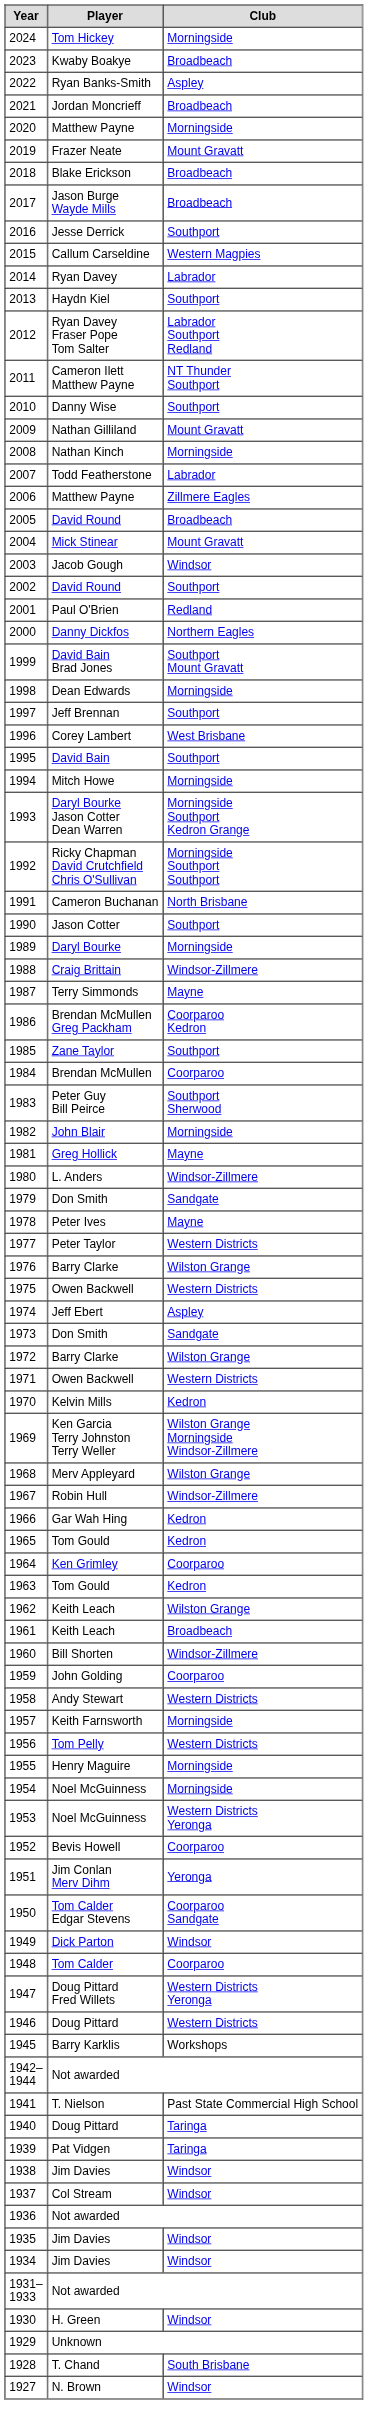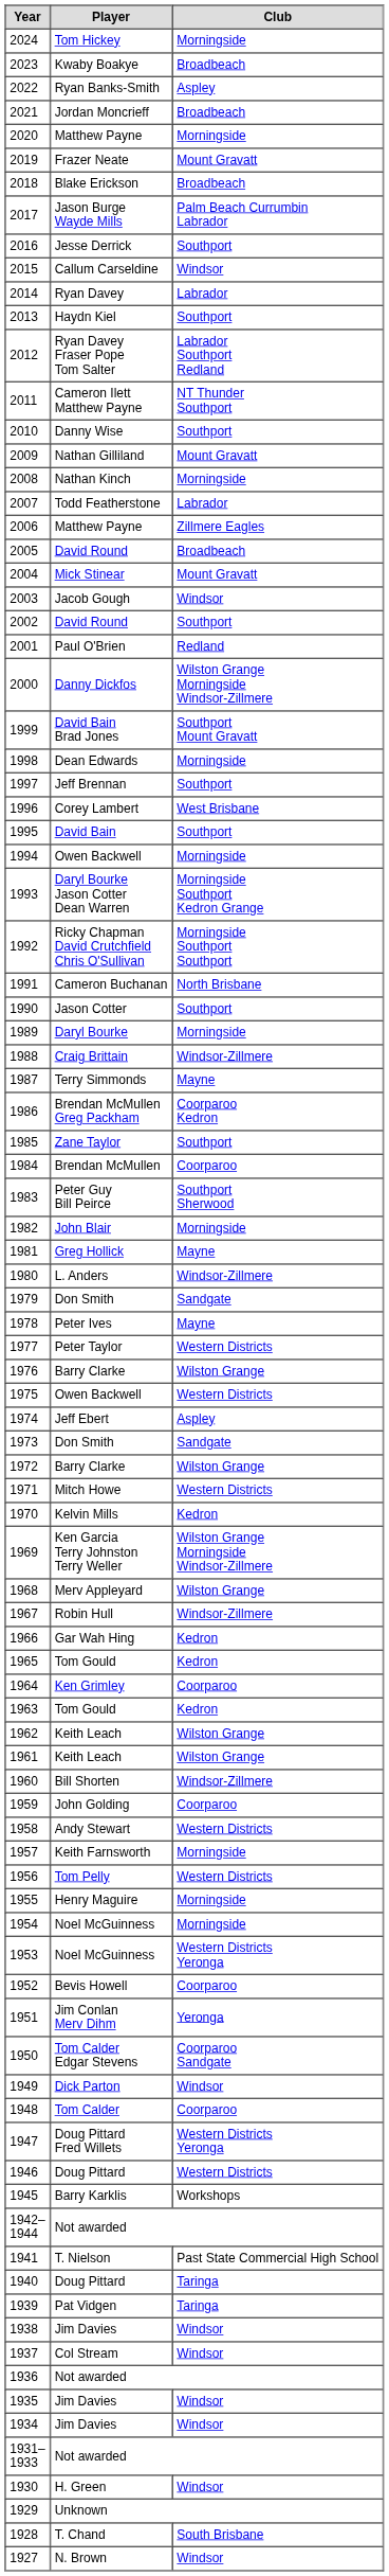 <table border="1" cellspacing="0" cellpadding="5">
 <tr bgcolor="#dddddd" align="center">
 <td><strong>Year</strong></td>
 <td><strong>Player</strong></td>
 <td><strong>Club</strong></td>
 </tr>
 <tr>
 <td>2024</td>
 <td><a href='#'>Tom Hickey</a></td>
 <td><a href='#'>Morningside</a></td>
 </tr>
 <tr>
 <td>2023</td>
 <td>Kwaby Boakye</td>
 <td><a href='#'>Broadbeach</a></td>
 </tr>
 <tr>
 <td>2022</td>
 <td>Ryan Banks-Smith</td>
 <td><a href='#'>Aspley</a></td>
 </tr>
 <tr>
 <td>2021</td>
 <td>Jordan Moncrieff</td>
 <td><a href='#'>Broadbeach</a></td>
 </tr>
 <tr>
 <td>2020</td>
 <td>Matthew Payne</td>
 <td><a href='#'>Morningside</a></td>
 </tr>
 <tr>
 <td>2019</td>
 <td>Frazer Neate</td>
 <td><a href='#'>Mount Gravatt</a></td>
 </tr>
 <tr>
 <td>2018</td>
 <td>Blake Erickson</td>
 <td><a href='#'>Broadbeach</a></td>
 </tr>
 <tr>
 <td>2017</td>
 <td>Jason Burge <br> <a href='#'>Wayde Mills</a></td>
-<td><a href='#'>Broadbeach</a></td>
+<td><a href='#'>Palm Beach Currumbin</a><br><a href='#'>Labrador</a></td>
 </tr>
 <tr>
 <td>2016</td>
 <td>Jesse Derrick</td>
 <td><a href='#'>Southport</a></td>
 </tr>
 <tr>
 <td>2015</td>
 <td>Callum Carseldine</td>
-<td><a href='#'>Western Magpies</a></td>
+<td><a href='#'>Windsor</a></td>
 </tr>
 <tr>
 <td>2014</td>
 <td>Ryan Davey</td>
 <td><a href='#'>Labrador</a></td>
 </tr>
 <tr>
 <td>2013</td>
 <td>Haydn Kiel</td>
 <td><a href='#'>Southport</a></td>
 </tr>
 <tr>
 <td>2012</td>
 <td>Ryan Davey<br>Fraser Pope<br>Tom Salter</td>
 <td><a href='#'>Labrador</a><br><a href='#'>Southport</a><br><a href='#'>Redland</a><br></td>
 </tr>
 <tr>
 <td>2011</td>
 <td>Cameron Ilett <br> Matthew Payne</td>
 <td><a href='#'>NT Thunder</a><br><a href='#'>Southport</a></td>
 </tr>
 <tr>
 <td>2010</td>
 <td>Danny Wise</td>
 <td><a href='#'>Southport</a></td>
 </tr>
 <tr>
 <td>2009</td>
 <td>Nathan Gilliland</td>
 <td><a href='#'>Mount Gravatt</a></td>
 </tr>
 <tr>
 <td>2008</td>
 <td>Nathan Kinch</td>
 <td><a href='#'>Morningside</a></td>
 </tr>
 <tr>
 <td>2007</td>
 <td>Todd Featherstone</td>
 <td><a href='#'>Labrador</a></td>
 </tr>
 <tr>
 <td>2006</td>
 <td>Matthew Payne</td>
 <td><a href='#'>Zillmere Eagles</a></td>
 </tr>
 <tr>
 <td>2005</td>
 <td><a href='#'>David Round</a></td>
 <td><a href='#'>Broadbeach</a></td>
 </tr>
 <tr>
 <td>2004</td>
 <td><a href='#'>Mick Stinear</a></td>
 <td><a href='#'>Mount Gravatt</a></td>
 </tr>
 <tr>
 <td>2003</td>
 <td>Jacob Gough</td>
 <td><a href='#'>Windsor</a></td>
 </tr>
 <tr>
 <td>2002</td>
 <td><a href='#'>David Round</a></td>
 <td><a href='#'>Southport</a></td>
 </tr>
 <tr>
 <td>2001</td>
 <td>Paul O'Brien</td>
 <td><a href='#'>Redland</a></td>
 </tr>
 <tr>
 <td>2000</td>
 <td><a href='#'>Danny Dickfos</a></td>
-<td><a href='#'>Northern Eagles</a></td>
+<td><a href='#'>Wilston Grange</a> <br> <a href='#'>Morningside</a> <br> <a href='#'>Windsor-Zillmere</a></td>
 </tr>
 <tr>
 <td>1999</td>
 <td><a href='#'>David Bain</a> <br> Brad Jones</td>
 <td><a href='#'>Southport</a> <br> <a href='#'>Mount Gravatt</a></td>
 </tr>
 <tr>
 <td>1998</td>
 <td>Dean Edwards</td>
 <td><a href='#'>Morningside</a></td>
 </tr>
 <tr>
 <td>1997</td>
 <td>Jeff Brennan</td>
 <td><a href='#'>Southport</a></td>
 </tr>
 <tr>
 <td>1996</td>
 <td>Corey Lambert</td>
 <td><a href='#'>West Brisbane</a></td>
 </tr>
 <tr>
 <td>1995</td>
 <td><a href='#'>David Bain</a></td>
 <td><a href='#'>Southport</a></td>
 </tr>
 <tr>
 <td>1994</td>
-<td>Mitch Howe</td>
+<td>Owen Backwell</td>
 <td><a href='#'>Morningside</a></td>
 </tr>
 <tr>
 <td>1993</td>
 <td><a href='#'>Daryl Bourke</a> <br> Jason Cotter <br> Dean Warren</td>
 <td><a href='#'>Morningside</a> <br> <a href='#'>Southport</a> <br> <a href='#'>Kedron Grange</a></td>
 </tr>
 <tr>
 <td>1992</td>
 <td>Ricky Chapman <br> <a href='#'>David Crutchfield</a> <br> <a href='#'>Chris O'Sullivan</a></td>
 <td><a href='#'>Morningside</a> <br> <a href='#'>Southport</a> <br> <a href='#'>Southport</a></td>
 </tr>
 <tr>
 <td>1991</td>
 <td>Cameron Buchanan</td>
 <td><a href='#'>North Brisbane</a></td>
 </tr>
 <tr>
 <td>1990</td>
 <td>Jason Cotter</td>
 <td><a href='#'>Southport</a></td>
 </tr>
 <tr>
 <td>1989</td>
 <td><a href='#'>Daryl Bourke</a></td>
 <td><a href='#'>Morningside</a></td>
 </tr>
 <tr>
 <td>1988</td>
 <td><a href='#'>Craig Brittain</a></td>
 <td><a href='#'>Windsor-Zillmere</a></td>
 </tr>
 <tr>
 <td>1987</td>
 <td>Terry Simmonds</td>
 <td><a href='#'>Mayne</a></td>
 </tr>
 <tr>
 <td>1986</td>
 <td>Brendan McMullen <br> <a href='#'>Greg Packham</a></td>
 <td><a href='#'>Coorparoo</a> <br> <a href='#'>Kedron</a></td>
 </tr>
 <tr>
 <td>1985</td>
 <td><a href='#'>Zane Taylor</a></td>
 <td><a href='#'>Southport</a></td>
 </tr>
 <tr>
 <td>1984</td>
 <td>Brendan McMullen</td>
 <td><a href='#'>Coorparoo</a></td>
 </tr>
 <tr>
 <td>1983</td>
 <td>Peter Guy <br> Bill Peirce</td>
 <td><a href='#'>Southport</a> <br> <a href='#'>Sherwood</a></td>
 </tr>
 <tr>
 <td>1982</td>
 <td><a href='#'>John Blair</a></td>
 <td><a href='#'>Morningside</a></td>
 </tr>
 <tr>
 <td>1981</td>
 <td><a href='#'>Greg Hollick</a></td>
 <td><a href='#'>Mayne</a></td>
 </tr>
 <tr>
 <td>1980</td>
 <td>L. Anders</td>
 <td><a href='#'>Windsor-Zillmere</a></td>
 </tr>
 <tr>
 <td>1979</td>
 <td>Don Smith</td>
 <td><a href='#'>Sandgate</a></td>
 </tr>
 <tr>
 <td>1978</td>
 <td>Peter Ives</td>
 <td><a href='#'>Mayne</a></td>
 </tr>
 <tr>
 <td>1977</td>
 <td>Peter Taylor</td>
 <td><a href='#'>Western Districts</a></td>
 </tr>
 <tr>
 <td>1976</td>
 <td>Barry Clarke</td>
 <td><a href='#'>Wilston Grange</a></td>
 </tr>
 <tr>
 <td>1975</td>
 <td>Owen Backwell</td>
 <td><a href='#'>Western Districts</a></td>
 </tr>
 <tr>
 <td>1974</td>
 <td>Jeff Ebert</td>
 <td><a href='#'>Aspley</a></td>
 </tr>
 <tr>
 <td>1973</td>
 <td>Don Smith</td>
 <td><a href='#'>Sandgate</a></td>
 </tr>
 <tr>
 <td>1972</td>
 <td>Barry Clarke</td>
 <td><a href='#'>Wilston Grange</a></td>
 </tr>
 <tr>
 <td>1971</td>
-<td>Owen Backwell</td>
+<td>Mitch Howe</td>
 <td><a href='#'>Western Districts</a></td>
 </tr>
 <tr>
 <td>1970</td>
 <td>Kelvin Mills</td>
 <td><a href='#'>Kedron</a></td>
 </tr>
 <tr>
 <td>1969</td>
 <td>Ken Garcia <br> Terry Johnston <br> Terry Weller</td>
 <td><a href='#'>Wilston Grange</a> <br> <a href='#'>Morningside</a> <br> <a href='#'>Windsor-Zillmere</a></td>
 </tr>
 <tr>
 <td>1968</td>
 <td>Merv Appleyard</td>
 <td><a href='#'>Wilston Grange</a></td>
 </tr>
 <tr>
 <td>1967</td>
 <td>Robin Hull</td>
 <td><a href='#'>Windsor-Zillmere</a></td>
 </tr>
 <tr>
 <td>1966</td>
 <td>Gar Wah Hing</td>
 <td><a href='#'>Kedron</a></td>
 </tr>
 <tr>
 <td>1965</td>
 <td>Tom Gould</td>
 <td><a href='#'>Kedron</a></td>
 </tr>
 <tr>
 <td>1964</td>
 <td><a href='#'>Ken Grimley</a></td>
 <td><a href='#'>Coorparoo</a></td>
 </tr>
 <tr>
 <td>1963</td>
 <td>Tom Gould</td>
 <td><a href='#'>Kedron</a></td>
 </tr>
 <tr>
 <td>1962</td>
 <td>Keith Leach</td>
 <td><a href='#'>Wilston Grange</a></td>
 </tr>
 <tr>
 <td>1961</td>
 <td>Keith Leach</td>
-<td><a href='#'>Broadbeach</a></td>
+<td><a href='#'>Wilston Grange</a></td>
 </tr>
 <tr>
 <td>1960</td>
 <td>Bill Shorten</td>
 <td><a href='#'>Windsor-Zillmere</a></td>
 </tr>
 <tr>
 <td>1959</td>
 <td>John Golding</td>
 <td><a href='#'>Coorparoo</a></td>
 </tr>
 <tr>
 <td>1958</td>
 <td>Andy Stewart</td>
 <td><a href='#'>Western Districts</a></td>
 </tr>
 <tr>
 <td>1957</td>
 <td>Keith Farnsworth</td>
 <td><a href='#'>Morningside</a></td>
 </tr>
 <tr>
 <td>1956</td>
 <td><a href='#'>Tom Pelly</a></td>
 <td><a href='#'>Western Districts</a></td>
 </tr>
 <tr>
 <td>1955</td>
 <td>Henry Maguire</td>
 <td><a href='#'>Morningside</a></td>
 </tr>
 <tr>
 <td>1954</td>
 <td>Noel McGuinness</td>
 <td><a href='#'>Morningside</a></td>
 </tr>
 <tr>
 <td>1953</td>
 <td>Noel McGuinness</td>
 <td><a href='#'>Western Districts</a> <br> <a href='#'>Yeronga</a></td>
 </tr>
 <tr>
 <td>1952</td>
 <td>Bevis Howell</td>
 <td><a href='#'>Coorparoo</a></td>
 </tr>
 <tr>
 <td>1951</td>
 <td>Jim Conlan <br> <a href='#'>Merv Dihm</a></td>
 <td><a href='#'>Yeronga</a></td>
 </tr>
 <tr>
 <td>1950</td>
 <td><a href='#'>Tom Calder</a> <br> Edgar Stevens</td>
 <td><a href='#'>Coorparoo</a> <br> <a href='#'>Sandgate</a></td>
 </tr>
 <tr>
 <td>1949</td>
 <td><a href='#'>Dick Parton</a></td>
 <td><a href='#'>Windsor</a></td>
 </tr>
 <tr>
 <td>1948</td>
 <td><a href='#'>Tom Calder</a></td>
 <td><a href='#'>Coorparoo</a></td>
 </tr>
 <tr>
 <td>1947</td>
 <td>Doug Pittard <br> Fred Willets</td>
 <td><a href='#'>Western Districts</a> <br> <a href='#'>Yeronga</a></td>
 </tr>
 <tr>
 <td>1946</td>
 <td>Doug Pittard</td>
 <td><a href='#'>Western Districts</a></td>
 </tr>
 <tr>
 <td>1945</td>
 <td>Barry Karklis</td>
 <td>Workshops</td>
 </tr>
 <tr>
 <td>1942–<br>1944</td>
 <td colspan="2">Not awarded</td>
 </tr>
 <tr>
 <td>1941</td>
 <td>T. Nielson</td>
 <td>Past State Commercial High School</td>
 </tr>
 <tr>
 <td>1940</td>
 <td>Doug Pittard</td>
 <td><a href='#'>Taringa</a></td>
 </tr>
 <tr>
 <td>1939</td>
 <td>Pat Vidgen</td>
 <td><a href='#'>Taringa</a></td>
 </tr>
 <tr>
 <td>1938</td>
 <td>Jim Davies</td>
 <td><a href='#'>Windsor</a></td>
 </tr>
 <tr>
 <td>1937</td>
 <td>Col Stream</td>
 <td><a href='#'>Windsor</a></td>
 </tr>
 <tr>
 <td>1936</td>
 <td colspan="2">Not awarded</td>
 </tr>
 <tr>
 <td>1935</td>
 <td>Jim Davies</td>
 <td><a href='#'>Windsor</a></td>
 </tr>
 <tr>
 <td>1934</td>
 <td>Jim Davies</td>
 <td><a href='#'>Windsor</a></td>
 </tr>
 <tr>
 <td>1931–<br>1933</td>
 <td colspan="2">Not awarded</td>
 </tr>
 <tr>
 <td>1930</td>
 <td>H. Green</td>
 <td><a href='#'>Windsor</a></td>
 </tr>
 <tr>
 <td>1929</td>
 <td colspan="2">Unknown</td>
 </tr>
 <tr>
 <td>1928</td>
 <td>T. Chand</td>
 <td><a href='#'>South Brisbane</a></td>
 </tr>
 <tr>
 <td>1927</td>
 <td>N. Brown</td>
 <td><a href='#'>Windsor</a></td>
 </tr>
 </table>
